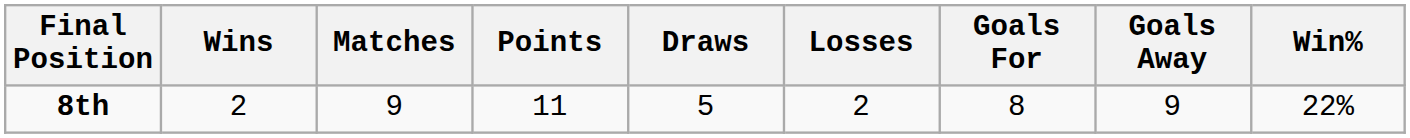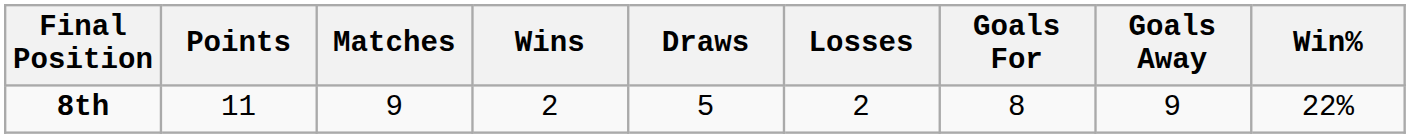 <table class="wikitable" style="font-size: 95%; text-align: center;">
 <tr>
 <th width=60>Final Position</th>
+<th width=60>Points</th>
+<th width=60>Matches</th>
 <th width=60>Wins</th>
-<th width=60>Matches</th>
-<th width=60>Points</th>
 <th width=60>Draws</th>
 <th width=60>Losses</th>
 <th width=60>Goals For</th>
 <th width=60>Goals Away</th>
 <th width=60>Win%</th>
 </tr>
 <tr>
 <td><strong>8th</strong></td>
+<td>11</td>
+<td>9</td>
 <td>2</td>
-<td>9</td>
-<td>11</td>
 <td>5</td>
 <td>2</td>
 <td>8</td>
 <td>9</td>
 <td>22%</td>
 </tr>
 </table>
